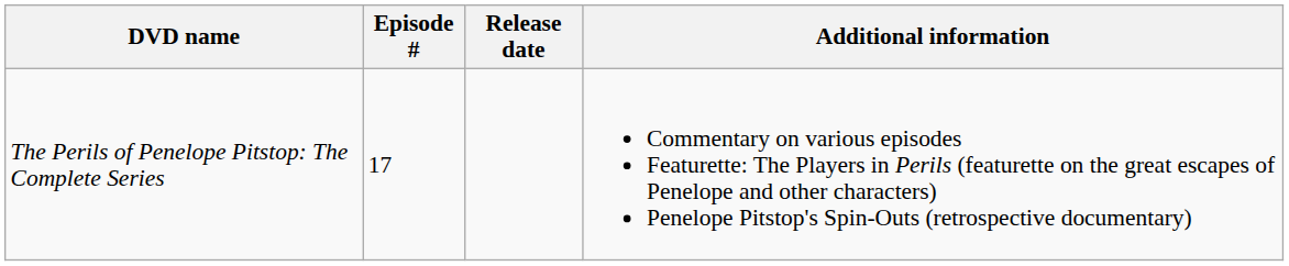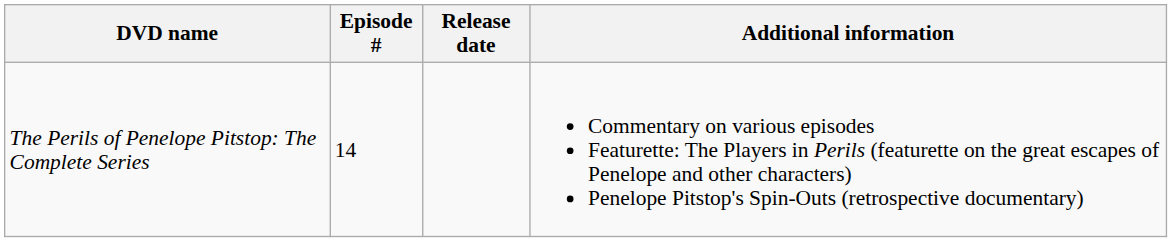 <table class="wikitable">
 <tr>
 <th>DVD name</th>
 <th>Episode #</th>
 <th>Release date</th>
 <th>Additional information</th>
 </tr>
 <tr>
 <td><em>The Perils of Penelope Pitstop: The Complete Series</em></td>
-<td>17</td>
+<td>14</td>
 <td></td>
 <td><br><ul><li>Commentary on various episodes</li><li>Featurette: The Players in <em>Perils</em> (featurette on the great escapes of Penelope and other characters)</li><li>Penelope Pitstop's Spin-Outs (retrospective documentary)</li></ul></td>
 </tr>
 </table>
